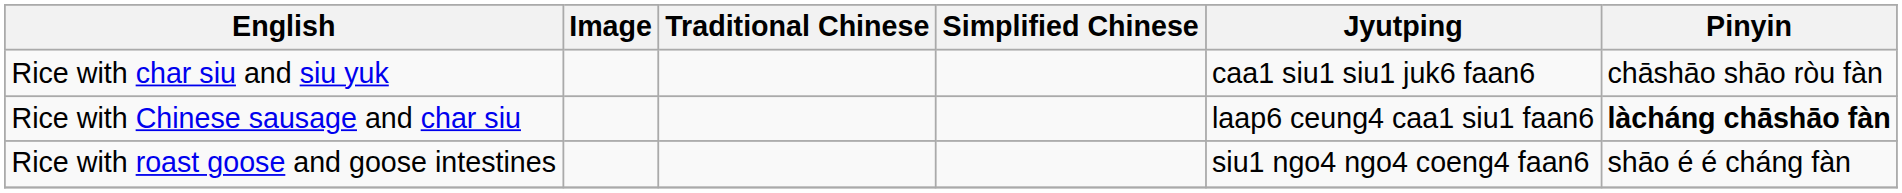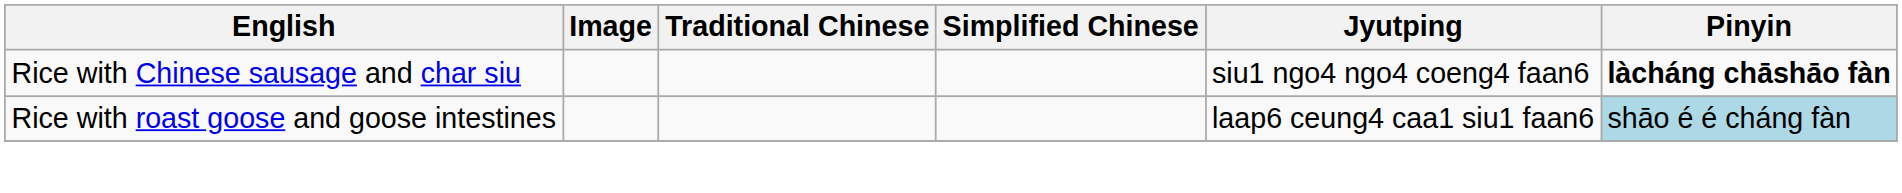 <table class="wikitable">
 <tr>
 <th>English</th>
 <th>Image</th>
 <th>Traditional Chinese</th>
 <th>Simplified Chinese</th>
 <th>Jyutping</th>
 <th>Pinyin</th>
 </tr>
 <tr>
-<td>Rice with <a href='#'>char siu</a> and <a href='#'>siu yuk</a></td>
-<td></td>
-<td></td>
-<td></td>
-<td>caa1 siu1 siu1 juk6 faan6</td>
-<td>chāshāo shāo ròu fàn</td>
-</tr>
-<tr>
 <td>Rice with <a href='#'>Chinese sausage</a> and <a href='#'>char siu</a></td>
 <td></td>
 <td></td>
 <td></td>
-<td>laap6 ceung4 caa1 siu1 faan6</td>
+<td>siu1 ngo4 ngo4 coeng4 faan6</td>
 <td><strong>làcháng chāshāo fàn</strong></td>
 </tr>
 <tr>
 <td>Rice with <a href='#'>roast goose</a> and goose intestines</td>
 <td></td>
 <td></td>
 <td></td>
-<td>siu1 ngo4 ngo4 coeng4 faan6</td>
-<td>shāo é é cháng fàn</td>
+<td>laap6 ceung4 caa1 siu1 faan6</td>
+<td style="background: lightblue;">shāo é é cháng fàn</td>
 </tr>
 <tr>
 </tr>
 </table>
